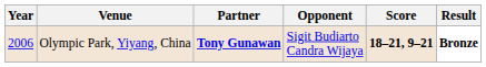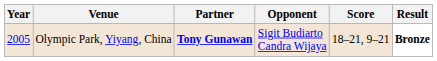 <table class="sortable wikitable" style="font-size: 90%;">
 <tr>
 <th>Year</th>
 <th>Venue</th>
 <th>Partner</th>
 <th>Opponent</th>
 <th>Score</th>
 <th>Result</th>
 </tr>
 <tr style="background:#F3E6D7">
-<td align="center"><a href='#'>2006</a></td>
+<td align="center"><a href='#'>2005</a></td>
 <td align="left">Olympic Park, <a href='#'>Yiyang</a>, China</td>
 <td align="left"><strong> <a href='#'>Tony Gunawan</a></strong></td>
 <td align="left"> <a href='#'>Sigit Budiarto</a><br> <a href='#'>Candra Wijaya</a></td>
-<td align="left"><strong>18–21, 9–21</strong></td>
+<td align="left">18–21, 9–21</td>
 <td style="text-align:left; background:white"> <strong>Bronze</strong></td>
 </tr>
 </table>
